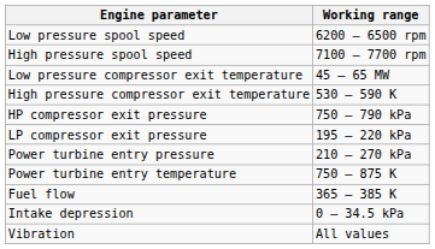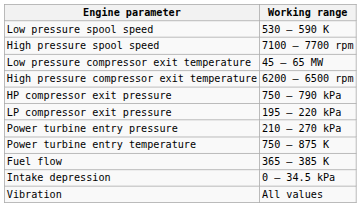 <table class="wikitable">
 <tr>
 <th>Engine parameter</th>
 <th>Working range</th>
 </tr>
 <tr>
 <td>Low pressure  spool speed</td>
-<td>6200 – 6500 rpm</td>
+<td>530 – 590 K</td>
 </tr>
 <tr>
 <td>High pressure  spool speed</td>
 <td>7100 – 7700 rpm</td>
 </tr>
 <tr>
 <td>Low pressure compressor  exit temperature</td>
 <td>45 – 65 MW</td>
 </tr>
 <tr>
 <td>High pressure compressor  exit temperature</td>
-<td>530 – 590 K</td>
+<td>6200 – 6500 rpm</td>
 </tr>
 <tr>
 <td>HP compressor  exit pressure</td>
 <td>750 – 790 kPa</td>
 </tr>
 <tr>
 <td>LP compressor  exit pressure</td>
 <td>195 – 220 kPa</td>
 </tr>
 <tr>
 <td>Power turbine  entry pressure</td>
 <td>210 – 270 kPa</td>
 </tr>
 <tr>
 <td>Power turbine  entry temperature</td>
 <td>750 – 875 K</td>
 </tr>
 <tr>
 <td>Fuel flow</td>
 <td>365 – 385 K</td>
 </tr>
 <tr>
 <td>Intake depression</td>
 <td>0 – 34.5 kPa</td>
 </tr>
 <tr>
 <td>Vibration</td>
 <td>All values</td>
 </tr>
 </table>
